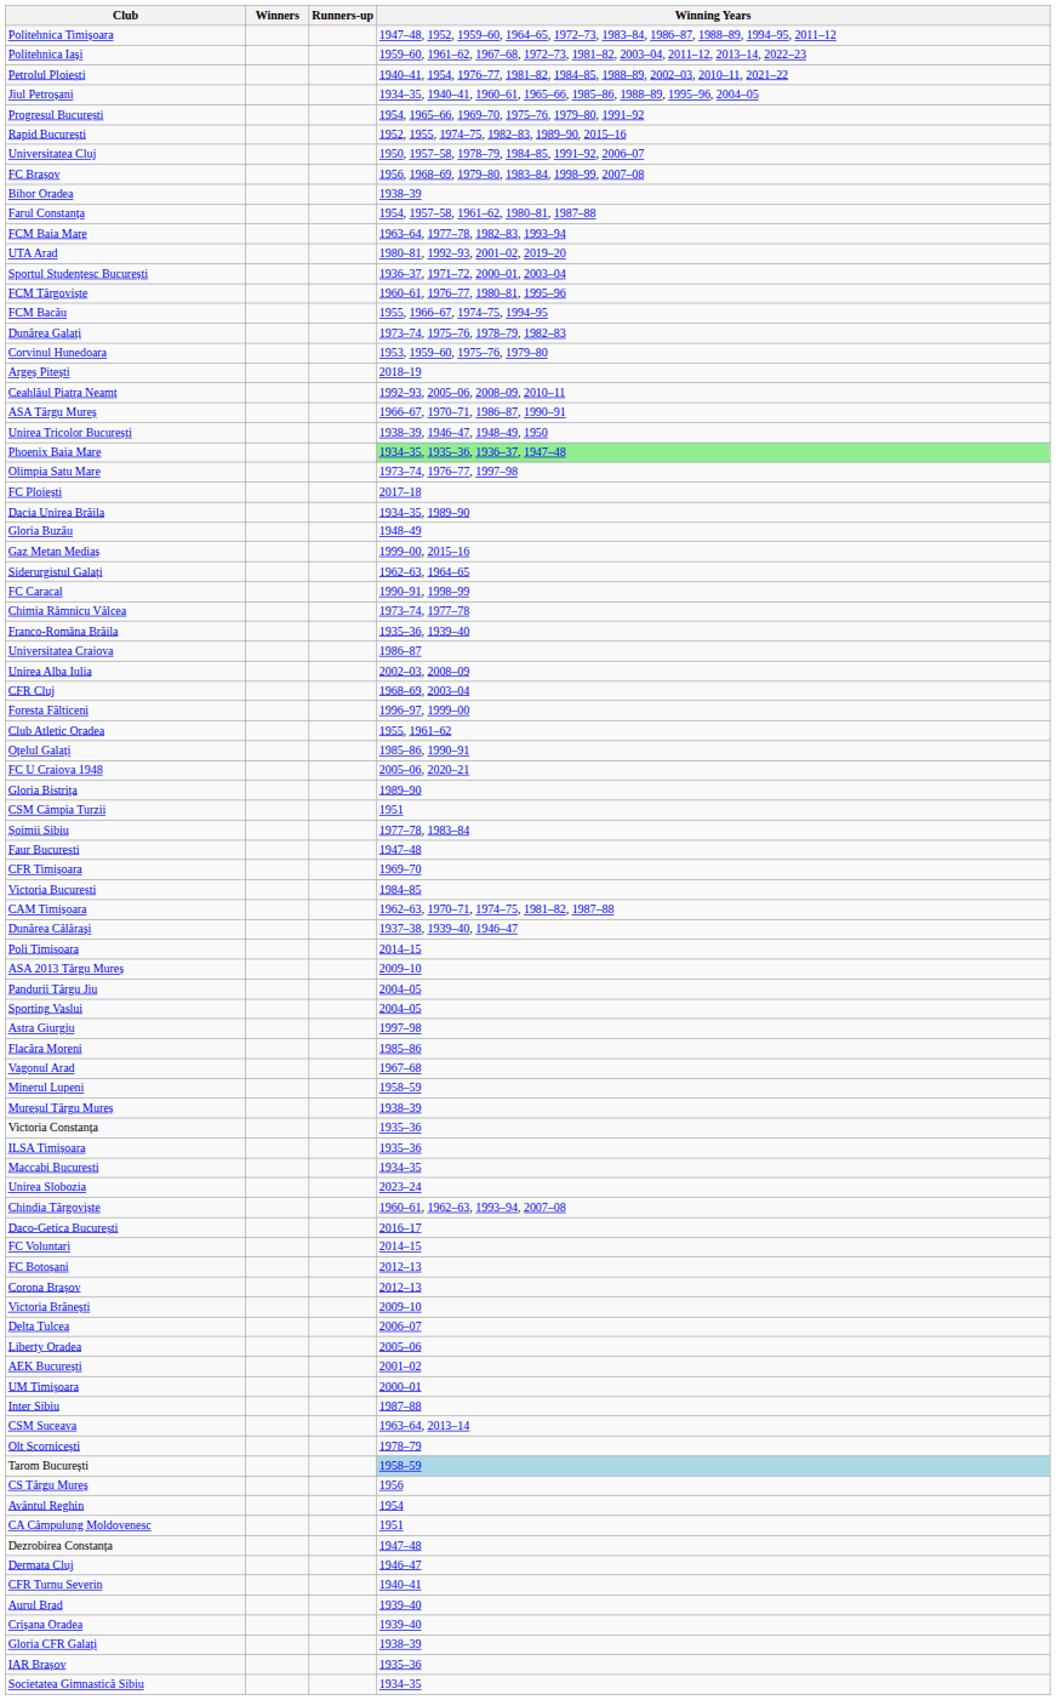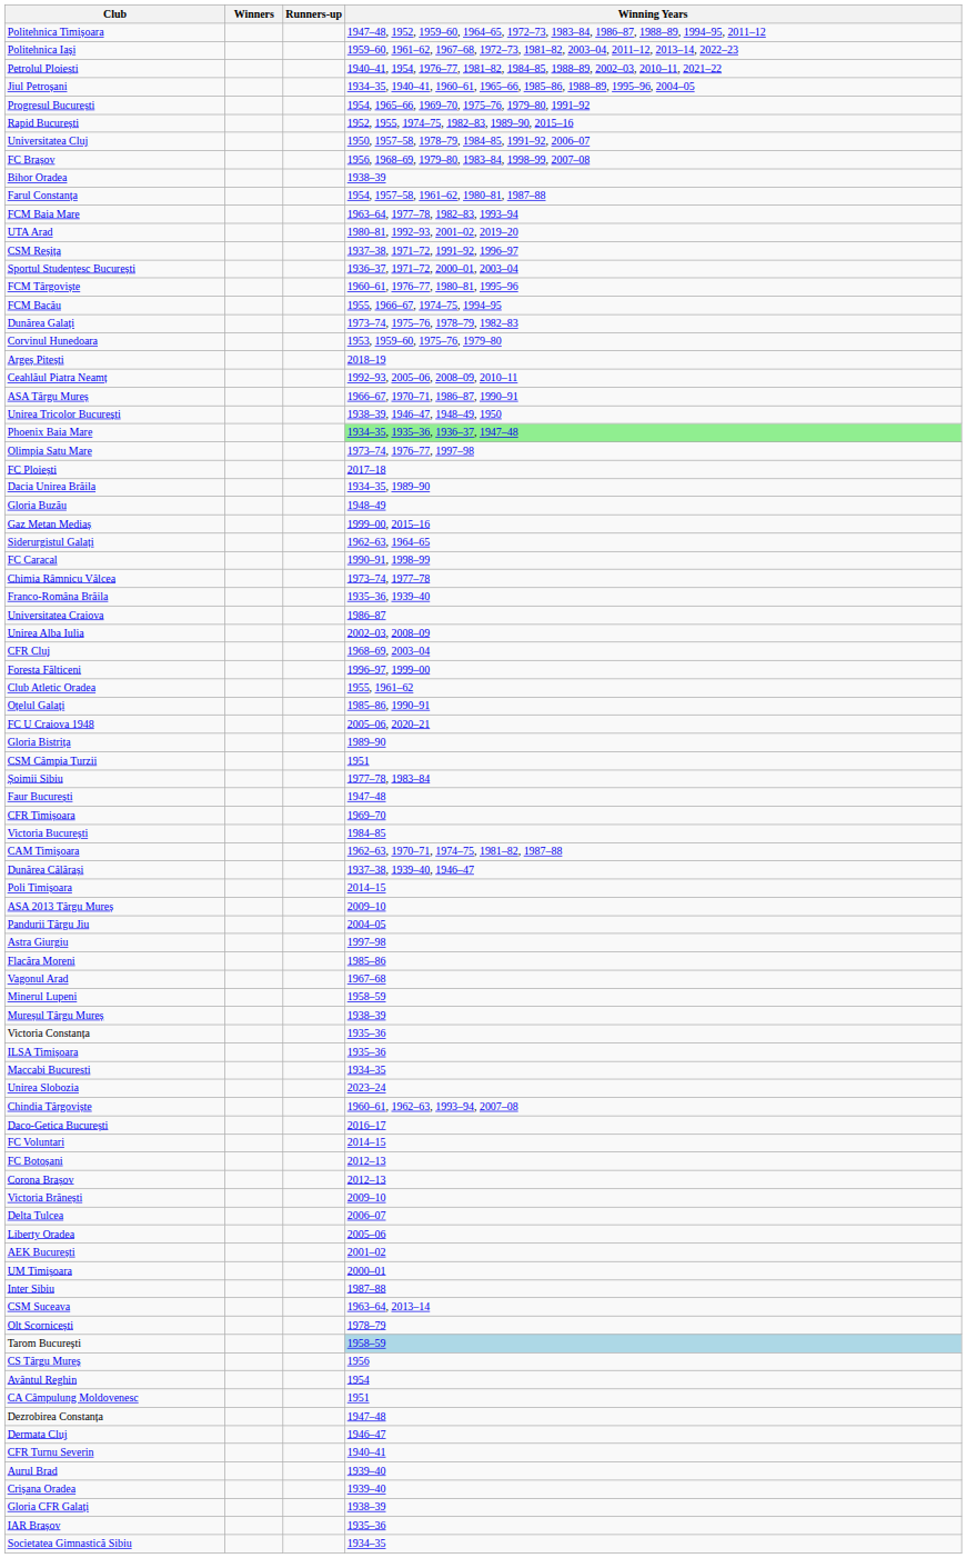 <table class=wikitable style="font-size:90%">
 <tr>
 <th style="width:10%;">Club</th>
 <th style="width:1%;">Winners</th>
 <th style="width:1%;">Runners-up</th>
 <th style="width:28%;">Winning Years</th>
 </tr>
 <tr>
 <td><a href='#'>Politehnica Timișoara</a></td>
 <td></td>
 <td></td>
 <td><a href='#'>1947–48</a>, <a href='#'>1952</a>, <a href='#'>1959–60</a>, <a href='#'>1964–65</a>, <a href='#'>1972–73</a>, <a href='#'>1983–84</a>, <a href='#'>1986–87</a>, <a href='#'>1988–89</a>, <a href='#'>1994–95</a>, <a href='#'>2011–12</a></td>
 </tr>
 <tr>
 <td><a href='#'>Politehnica Iași</a></td>
 <td></td>
 <td></td>
 <td><a href='#'>1959–60</a>, <a href='#'>1961–62</a>, <a href='#'>1967–68</a>, <a href='#'>1972–73</a>, <a href='#'>1981–82</a>, <a href='#'>2003–04</a>, <a href='#'>2011–12</a>, <a href='#'>2013–14</a>, <a href='#'>2022–23</a></td>
 </tr>
 <tr>
 <td><a href='#'>Petrolul Ploiești</a></td>
 <td></td>
 <td></td>
 <td><a href='#'>1940–41</a>, <a href='#'>1954</a>, <a href='#'>1976–77</a>, <a href='#'>1981–82</a>, <a href='#'>1984–85</a>, <a href='#'>1988–89</a>, <a href='#'>2002–03</a>, <a href='#'>2010–11</a>, <a href='#'>2021–22</a></td>
 </tr>
 <tr>
 <td><a href='#'>Jiul Petroșani</a></td>
 <td></td>
 <td></td>
 <td><a href='#'>1934–35</a>, <a href='#'>1940–41</a>, <a href='#'>1960–61</a>, <a href='#'>1965–66</a>, <a href='#'>1985–86</a>, <a href='#'>1988–89</a>, <a href='#'>1995–96</a>, <a href='#'>2004–05</a></td>
 </tr>
 <tr>
 <td><a href='#'>Progresul București</a></td>
 <td></td>
 <td></td>
 <td><a href='#'>1954</a>, <a href='#'>1965–66</a>, <a href='#'>1969–70</a>, <a href='#'>1975–76</a>, <a href='#'>1979–80</a>, <a href='#'>1991–92</a></td>
 </tr>
 <tr>
 <td><a href='#'>Rapid București</a></td>
 <td></td>
 <td></td>
 <td><a href='#'>1952</a>, <a href='#'>1955</a>, <a href='#'>1974–75</a>, <a href='#'>1982–83</a>, <a href='#'>1989–90</a>, <a href='#'>2015–16</a></td>
 </tr>
 <tr>
 <td><a href='#'>Universitatea Cluj</a></td>
 <td></td>
 <td></td>
 <td><a href='#'>1950</a>, <a href='#'>1957–58</a>, <a href='#'>1978–79</a>, <a href='#'>1984–85</a>, <a href='#'>1991–92</a>, <a href='#'>2006–07</a></td>
 </tr>
 <tr>
 <td><a href='#'>FC Brașov</a></td>
 <td></td>
 <td></td>
 <td><a href='#'>1956</a>, <a href='#'>1968–69</a>, <a href='#'>1979–80</a>, <a href='#'>1983–84</a>, <a href='#'>1998–99</a>, <a href='#'>2007–08</a></td>
 </tr>
 <tr>
 <td><a href='#'>Bihor Oradea</a></td>
 <td></td>
 <td></td>
 <td><a href='#'>1938–39</a></td>
 </tr>
 <tr>
 <td><a href='#'>Farul Constanța</a></td>
 <td></td>
 <td></td>
 <td><a href='#'>1954</a>, <a href='#'>1957–58</a>, <a href='#'>1961–62</a>, <a href='#'>1980–81</a>, <a href='#'>1987–88</a></td>
 </tr>
 <tr>
 <td><a href='#'>FCM Baia Mare</a></td>
 <td></td>
 <td></td>
 <td><a href='#'>1963–64</a>, <a href='#'>1977–78</a>, <a href='#'>1982–83</a>, <a href='#'>1993–94</a></td>
 </tr>
 <tr>
 <td><a href='#'>UTA Arad</a></td>
 <td></td>
 <td></td>
 <td><a href='#'>1980–81</a>, <a href='#'>1992–93</a>, <a href='#'>2001–02</a>, <a href='#'>2019–20</a></td>
+</tr>
+<tr>
+<td><a href='#'>CSM Reșița</a></td>
+<td></td>
+<td></td>
+<td><a href='#'>1937–38</a>, <a href='#'>1971–72</a>, <a href='#'>1991–92</a>, <a href='#'>1996–97</a></td>
 </tr>
 <tr>
 <td><a href='#'>Sportul Studențesc București</a></td>
 <td></td>
 <td></td>
 <td><a href='#'>1936–37</a>, <a href='#'>1971–72</a>, <a href='#'>2000–01</a>, <a href='#'>2003–04</a></td>
 </tr>
 <tr>
 <td><a href='#'>FCM Târgoviște</a></td>
 <td></td>
 <td></td>
 <td><a href='#'>1960–61</a>, <a href='#'>1976–77</a>, <a href='#'>1980–81</a>, <a href='#'>1995–96</a></td>
 </tr>
 <tr>
 <td><a href='#'>FCM Bacău</a></td>
 <td></td>
 <td></td>
 <td><a href='#'>1955</a>, <a href='#'>1966–67</a>, <a href='#'>1974–75</a>, <a href='#'>1994–95</a></td>
 </tr>
 <tr>
 <td><a href='#'>Dunărea Galați</a></td>
 <td></td>
 <td></td>
 <td><a href='#'>1973–74</a>, <a href='#'>1975–76</a>, <a href='#'>1978–79</a>, <a href='#'>1982–83</a></td>
 </tr>
 <tr>
 <td><a href='#'>Corvinul Hunedoara</a></td>
 <td></td>
 <td></td>
 <td><a href='#'>1953</a>, <a href='#'>1959–60</a>, <a href='#'>1975–76</a>, <a href='#'>1979–80</a></td>
 </tr>
 <tr>
 <td><a href='#'>Argeș Pitești</a></td>
 <td></td>
 <td></td>
 <td><a href='#'>2018–19</a></td>
 </tr>
 <tr>
 <td><a href='#'>Ceahlăul Piatra Neamț</a></td>
 <td></td>
 <td></td>
 <td><a href='#'>1992–93</a>, <a href='#'>2005–06</a>, <a href='#'>2008–09</a>, <a href='#'>2010–11</a></td>
 </tr>
 <tr>
 <td><a href='#'>ASA Târgu Mureș</a></td>
 <td></td>
 <td></td>
 <td><a href='#'>1966–67</a>, <a href='#'>1970–71</a>, <a href='#'>1986–87</a>, <a href='#'>1990–91</a></td>
 </tr>
 <tr>
 <td><a href='#'>Unirea Tricolor București</a></td>
 <td></td>
 <td></td>
 <td><a href='#'>1938–39</a>, <a href='#'>1946–47</a>, <a href='#'>1948–49</a>, <a href='#'>1950</a></td>
 </tr>
 <tr>
 <td><a href='#'>Phoenix Baia Mare</a></td>
 <td></td>
 <td></td>
 <td style="background: lightgreen;"><a href='#'>1934–35</a>, <a href='#'>1935–36</a>, <a href='#'>1936–37</a>, <a href='#'>1947–48</a></td>
 </tr>
 <tr>
 <td><a href='#'>Olimpia Satu Mare</a></td>
 <td></td>
 <td></td>
 <td><a href='#'>1973–74</a>, <a href='#'>1976–77</a>, <a href='#'>1997–98</a></td>
 </tr>
 <tr>
 <td><a href='#'>FC Ploiești</a></td>
 <td></td>
 <td></td>
 <td><a href='#'>2017–18</a></td>
 </tr>
 <tr>
 <td><a href='#'>Dacia Unirea Brăila</a></td>
 <td></td>
 <td></td>
 <td><a href='#'>1934–35</a>, <a href='#'>1989–90</a></td>
 </tr>
 <tr>
 <td><a href='#'>Gloria Buzău</a></td>
 <td></td>
 <td></td>
 <td><a href='#'>1948–49</a></td>
 </tr>
 <tr>
 <td><a href='#'>Gaz Metan Mediaș</a></td>
 <td></td>
 <td></td>
 <td><a href='#'>1999–00</a>, <a href='#'>2015–16</a></td>
 </tr>
 <tr>
 <td><a href='#'>Siderurgistul Galați</a></td>
 <td></td>
 <td></td>
 <td><a href='#'>1962–63</a>, <a href='#'>1964–65</a></td>
 </tr>
 <tr>
 <td><a href='#'>FC Caracal</a></td>
 <td></td>
 <td></td>
 <td><a href='#'>1990–91</a>, <a href='#'>1998–99</a></td>
 </tr>
 <tr>
 <td><a href='#'>Chimia Râmnicu Vâlcea</a></td>
 <td></td>
 <td></td>
 <td><a href='#'>1973–74</a>, <a href='#'>1977–78</a></td>
 </tr>
 <tr>
 <td><a href='#'>Franco-Româna Brăila</a></td>
 <td></td>
 <td></td>
 <td><a href='#'>1935–36</a>, <a href='#'>1939–40</a></td>
 </tr>
 <tr>
 <td><a href='#'>Universitatea Craiova</a></td>
 <td></td>
 <td></td>
 <td><a href='#'>1986–87</a></td>
 </tr>
 <tr>
 <td><a href='#'>Unirea Alba Iulia</a></td>
 <td></td>
 <td></td>
 <td><a href='#'>2002–03</a>, <a href='#'>2008–09</a></td>
 </tr>
 <tr>
 <td><a href='#'>CFR Cluj</a></td>
 <td></td>
 <td></td>
 <td><a href='#'>1968–69</a>, <a href='#'>2003–04</a></td>
 </tr>
 <tr>
 <td><a href='#'>Foresta Fălticeni</a></td>
 <td></td>
 <td></td>
 <td><a href='#'>1996–97</a>, <a href='#'>1999–00</a></td>
 </tr>
 <tr>
 <td><a href='#'>Club Atletic Oradea</a></td>
 <td></td>
 <td></td>
 <td><a href='#'>1955</a>, <a href='#'>1961–62</a></td>
 </tr>
 <tr>
 <td><a href='#'>Oțelul Galați</a></td>
 <td></td>
 <td></td>
 <td><a href='#'>1985–86</a>, <a href='#'>1990–91</a></td>
 </tr>
 <tr>
 <td><a href='#'>FC U Craiova 1948</a></td>
 <td></td>
 <td></td>
 <td><a href='#'>2005–06</a>, <a href='#'>2020–21</a></td>
 </tr>
 <tr>
 <td><a href='#'>Gloria Bistrița</a></td>
 <td></td>
 <td></td>
 <td><a href='#'>1989–90</a></td>
 </tr>
 <tr>
 <td><a href='#'>CSM Câmpia Turzii</a></td>
 <td></td>
 <td></td>
 <td><a href='#'>1951</a></td>
 </tr>
 <tr>
 <td><a href='#'>Șoimii Sibiu</a></td>
 <td></td>
 <td></td>
 <td><a href='#'>1977–78</a>, <a href='#'>1983–84</a></td>
 </tr>
 <tr>
 <td><a href='#'>Faur București</a></td>
 <td></td>
 <td></td>
 <td><a href='#'>1947–48</a></td>
 </tr>
 <tr>
 <td><a href='#'>CFR Timișoara</a></td>
 <td></td>
 <td></td>
 <td><a href='#'>1969–70</a></td>
 </tr>
 <tr>
 <td><a href='#'>Victoria București</a></td>
 <td></td>
 <td></td>
 <td><a href='#'>1984–85</a></td>
 </tr>
 <tr>
 <td><a href='#'>CAM Timișoara</a></td>
 <td></td>
 <td></td>
 <td><a href='#'>1962–63</a>, <a href='#'>1970–71</a>, <a href='#'>1974–75</a>, <a href='#'>1981–82</a>, <a href='#'>1987–88</a></td>
 </tr>
 <tr>
 <td><a href='#'>Dunărea Călărași</a></td>
 <td></td>
 <td></td>
 <td><a href='#'>1937–38</a>, <a href='#'>1939–40</a>, <a href='#'>1946–47</a></td>
 </tr>
 <tr>
 <td><a href='#'>Poli Timișoara</a></td>
 <td></td>
 <td></td>
 <td><a href='#'>2014–15</a></td>
 </tr>
 <tr>
 <td><a href='#'>ASA 2013 Târgu Mureș</a></td>
 <td></td>
 <td></td>
 <td><a href='#'>2009–10</a></td>
 </tr>
 <tr>
 <td><a href='#'>Pandurii Târgu Jiu</a></td>
 <td></td>
 <td></td>
 <td><a href='#'>2004–05</a></td>
 </tr>
 <tr>
-<td><a href='#'>Sporting Vaslui</a></td>
-<td></td>
-<td></td>
-<td><a href='#'>2004–05</a></td>
-</tr>
-<tr>
 <td><a href='#'>Astra Giurgiu</a></td>
 <td></td>
 <td></td>
 <td><a href='#'>1997–98</a></td>
 </tr>
 <tr>
 <td><a href='#'>Flacăra Moreni</a></td>
 <td></td>
 <td></td>
 <td><a href='#'>1985–86</a></td>
 </tr>
 <tr>
 <td><a href='#'>Vagonul Arad</a></td>
 <td></td>
 <td></td>
 <td><a href='#'>1967–68</a></td>
 </tr>
 <tr>
 <td><a href='#'>Minerul Lupeni</a></td>
 <td></td>
 <td></td>
 <td><a href='#'>1958–59</a></td>
 </tr>
 <tr>
 <td><a href='#'>Mureșul Târgu Mureș</a></td>
 <td></td>
 <td></td>
 <td><a href='#'>1938–39</a></td>
 </tr>
 <tr>
 <td>Victoria Constanța</td>
 <td></td>
 <td></td>
 <td><a href='#'>1935–36</a></td>
 </tr>
 <tr>
 <td><a href='#'>ILSA Timișoara</a></td>
 <td></td>
 <td></td>
 <td><a href='#'>1935–36</a></td>
 </tr>
 <tr>
 <td><a href='#'>Maccabi București</a></td>
 <td></td>
 <td></td>
 <td><a href='#'>1934–35</a></td>
 </tr>
 <tr>
 <td><a href='#'>Unirea Slobozia</a></td>
 <td></td>
 <td></td>
 <td><a href='#'>2023–24</a></td>
 </tr>
 <tr>
 <td><a href='#'>Chindia Târgoviște</a></td>
 <td></td>
 <td></td>
 <td><a href='#'>1960–61</a>, <a href='#'>1962–63</a>, <a href='#'>1993–94</a>, <a href='#'>2007–08</a></td>
 </tr>
 <tr>
 <td><a href='#'>Daco-Getica București</a></td>
 <td></td>
 <td></td>
 <td><a href='#'>2016–17</a></td>
 </tr>
 <tr>
 <td><a href='#'>FC Voluntari</a></td>
 <td></td>
 <td></td>
 <td><a href='#'>2014–15</a></td>
 </tr>
 <tr>
 <td><a href='#'>FC Botoșani</a></td>
 <td></td>
 <td></td>
 <td><a href='#'>2012–13</a></td>
 </tr>
 <tr>
 <td><a href='#'>Corona Brașov</a></td>
 <td></td>
 <td></td>
 <td><a href='#'>2012–13</a></td>
 </tr>
 <tr>
 <td><a href='#'>Victoria Brănești</a></td>
 <td></td>
 <td></td>
 <td><a href='#'>2009–10</a></td>
 </tr>
 <tr>
 <td><a href='#'>Delta Tulcea</a></td>
 <td></td>
 <td></td>
 <td><a href='#'>2006–07</a></td>
 </tr>
 <tr>
 <td><a href='#'>Liberty Oradea</a></td>
 <td></td>
 <td></td>
 <td><a href='#'>2005–06</a></td>
 </tr>
 <tr>
 <td><a href='#'>AEK București</a></td>
 <td></td>
 <td></td>
 <td><a href='#'>2001–02</a></td>
 </tr>
 <tr>
 <td><a href='#'>UM Timișoara</a></td>
 <td></td>
 <td></td>
 <td><a href='#'>2000–01</a></td>
 </tr>
 <tr>
 <td><a href='#'>Inter Sibiu</a></td>
 <td></td>
 <td></td>
 <td><a href='#'>1987–88</a></td>
 </tr>
 <tr>
 <td><a href='#'>CSM Suceava</a></td>
 <td></td>
 <td></td>
 <td><a href='#'>1963–64</a>, <a href='#'>2013–14</a></td>
 </tr>
 <tr>
 <td><a href='#'>Olt Scornicești</a></td>
 <td></td>
 <td></td>
 <td><a href='#'>1978–79</a></td>
 </tr>
 <tr>
 <td>Tarom București</td>
 <td></td>
 <td></td>
 <td style="background: lightblue;"><a href='#'>1958–59</a></td>
 </tr>
 <tr>
 <td><a href='#'>CS Târgu Mureș</a></td>
 <td></td>
 <td></td>
 <td><a href='#'>1956</a></td>
 </tr>
 <tr>
 <td><a href='#'>Avântul Reghin</a></td>
 <td></td>
 <td></td>
 <td><a href='#'>1954</a></td>
 </tr>
 <tr>
 <td><a href='#'>CA Câmpulung Moldovenesc</a></td>
 <td></td>
 <td></td>
 <td><a href='#'>1951</a></td>
 </tr>
 <tr>
 <td>Dezrobirea Constanța</td>
 <td></td>
 <td></td>
 <td><a href='#'>1947–48</a></td>
 </tr>
 <tr>
 <td><a href='#'>Dermata Cluj</a></td>
 <td></td>
 <td></td>
 <td><a href='#'>1946–47</a></td>
 </tr>
 <tr>
 <td><a href='#'>CFR Turnu Severin</a></td>
 <td></td>
 <td></td>
 <td><a href='#'>1940–41</a></td>
 </tr>
 <tr>
 <td><a href='#'>Aurul Brad</a></td>
 <td></td>
 <td></td>
 <td><a href='#'>1939–40</a></td>
 </tr>
 <tr>
 <td><a href='#'>Crișana Oradea</a></td>
 <td></td>
 <td></td>
 <td><a href='#'>1939–40</a></td>
 </tr>
 <tr>
 <td><a href='#'>Gloria CFR Galați</a></td>
 <td></td>
 <td></td>
 <td><a href='#'>1938–39</a></td>
 </tr>
 <tr>
 <td><a href='#'>IAR Brașov</a></td>
 <td></td>
 <td></td>
 <td><a href='#'>1935–36</a></td>
 </tr>
 <tr>
 <td><a href='#'>Societatea Gimnastică Sibiu</a></td>
 <td></td>
 <td></td>
 <td><a href='#'>1934–35</a></td>
 </tr>
 </table>
